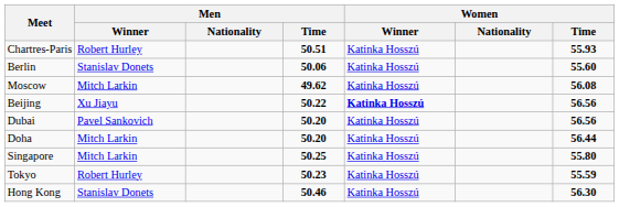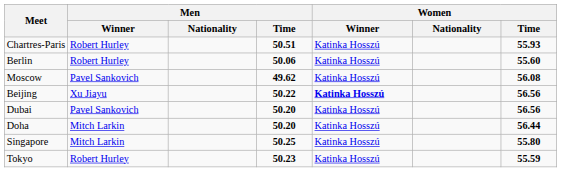 <table class="wikitable">
 <tr>
 <th rowspan="2">Meet</th>
 <th colspan="3">Men</th>
 <th colspan="3">Women</th>
 </tr>
 <tr>
 <th width=150>Winner</th>
 <th width=130>Nationality</th>
 <th width=80>Time</th>
 <th width=150>Winner</th>
 <th width=130>Nationality</th>
 <th width=80>Time</th>
 </tr>
 <tr>
 <td>Chartres-Paris</td>
 <td><a href='#'>Robert Hurley</a></td>
 <td></td>
 <td align=center><strong>50.51</strong></td>
 <td><a href='#'>Katinka Hosszú</a></td>
 <td></td>
 <td align=center><strong>55.93</strong></td>
 </tr>
 <tr>
 <td>Berlin</td>
-<td><a href='#'>Stanislav Donets</a></td>
+<td><a href='#'>Robert Hurley</a></td>
 <td></td>
 <td align=center><strong>50.06</strong></td>
 <td><a href='#'>Katinka Hosszú</a></td>
 <td></td>
 <td align=center><strong>55.60</strong></td>
 </tr>
 <tr>
 <td>Moscow</td>
-<td><a href='#'>Mitch Larkin</a></td>
+<td><a href='#'>Pavel Sankovich</a></td>
 <td></td>
 <td align=center><strong>49.62</strong></td>
 <td><a href='#'>Katinka Hosszú</a></td>
 <td></td>
 <td align=center><strong>56.08</strong></td>
 </tr>
 <tr>
 <td>Beijing</td>
 <td><a href='#'>Xu Jiayu</a></td>
 <td></td>
 <td align=center><strong>50.22</strong></td>
 <td><strong><a href='#'>Katinka Hosszú</a></strong></td>
 <td></td>
 <td align=center><strong>56.56</strong></td>
 </tr>
 <tr>
 <td>Dubai</td>
 <td><a href='#'>Pavel Sankovich</a></td>
 <td></td>
 <td align=center><strong>50.20</strong></td>
 <td><a href='#'>Katinka Hosszú</a></td>
 <td></td>
 <td align=center><strong>56.56</strong></td>
 </tr>
 <tr>
 <td>Doha</td>
 <td><a href='#'>Mitch Larkin</a></td>
 <td></td>
 <td align=center><strong>50.20</strong></td>
 <td><a href='#'>Katinka Hosszú</a></td>
 <td></td>
 <td align=center><strong>56.44</strong></td>
 </tr>
 <tr>
 <td>Singapore</td>
 <td><a href='#'>Mitch Larkin</a></td>
 <td></td>
 <td align=center><strong>50.25</strong></td>
 <td><a href='#'>Katinka Hosszú</a></td>
 <td></td>
 <td align=center><strong>55.80</strong></td>
 </tr>
 <tr>
 <td>Tokyo</td>
 <td><a href='#'>Robert Hurley</a></td>
 <td></td>
 <td align=center><strong>50.23</strong></td>
 <td><a href='#'>Katinka Hosszú</a></td>
 <td></td>
 <td align=center><strong>55.59</strong></td>
 </tr>
-<tr>
-<td>Hong Kong</td>
-<td><a href='#'>Stanislav Donets</a></td>
-<td></td>
-<td align=center><strong>50.46</strong></td>
-<td><a href='#'>Katinka Hosszú</a></td>
-<td></td>
-<td align=center><strong>56.30</strong></td>
-</tr>
 </table>
